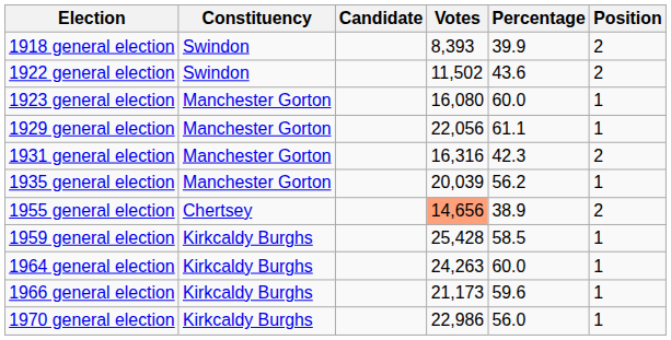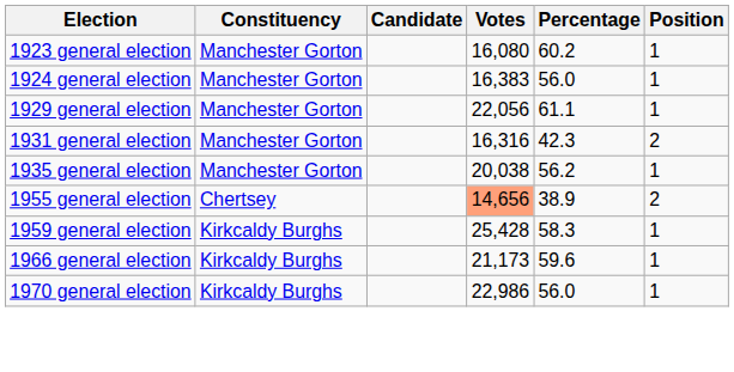 <table class="wikitable sortable">
 <tr>
 <th>Election</th>
 <th>Constituency</th>
 <th>Candidate</th>
 <th>Votes</th>
 <th>Percentage</th>
 <th>Position</th>
 </tr>
 <tr>
-<td><a href='#'>1918 general election</a></td>
-<td><a href='#'>Swindon</a></td>
-<td></td>
-<td>8,393</td>
-<td>39.9</td>
-<td>2</td>
-</tr>
-<tr>
-<td><a href='#'>1922 general election</a></td>
-<td><a href='#'>Swindon</a></td>
-<td></td>
-<td>11,502</td>
-<td>43.6</td>
-<td>2</td>
-</tr>
-<tr>
 <td><a href='#'>1923 general election</a></td>
 <td><a href='#'>Manchester Gorton</a></td>
 <td></td>
 <td>16,080</td>
-<td>60.0</td>
+<td>60.2</td>
+<td>1</td>
+</tr>
+<tr>
+<td><a href='#'>1924 general election</a></td>
+<td><a href='#'>Manchester Gorton</a></td>
+<td></td>
+<td>16,383</td>
+<td>56.0</td>
 <td>1</td>
 </tr>
 <tr>
 <td><a href='#'>1929 general election</a></td>
 <td><a href='#'>Manchester Gorton</a></td>
 <td></td>
 <td>22,056</td>
 <td>61.1</td>
 <td>1</td>
 </tr>
 <tr>
 <td><a href='#'>1931 general election</a></td>
 <td><a href='#'>Manchester Gorton</a></td>
 <td></td>
 <td>16,316</td>
 <td>42.3</td>
 <td>2</td>
 </tr>
 <tr>
 <td><a href='#'>1935 general election</a></td>
 <td><a href='#'>Manchester Gorton</a></td>
 <td></td>
-<td>20,039</td>
+<td>20,038</td>
 <td>56.2</td>
 <td>1</td>
 </tr>
 <tr>
 <td><a href='#'>1955 general election</a></td>
 <td><a href='#'>Chertsey</a></td>
 <td></td>
 <td style="background: lightsalmon;">14,656</td>
 <td>38.9</td>
 <td>2</td>
 </tr>
 <tr>
 <td><a href='#'>1959 general election</a></td>
 <td><a href='#'>Kirkcaldy Burghs</a></td>
 <td></td>
 <td>25,428</td>
-<td>58.5</td>
-<td>1</td>
-</tr>
-<tr>
-<td><a href='#'>1964 general election</a></td>
-<td><a href='#'>Kirkcaldy Burghs</a></td>
-<td></td>
-<td>24,263</td>
-<td>60.0</td>
+<td>58.3</td>
 <td>1</td>
 </tr>
 <tr>
 <td><a href='#'>1966 general election</a></td>
 <td><a href='#'>Kirkcaldy Burghs</a></td>
 <td></td>
 <td>21,173</td>
 <td>59.6</td>
 <td>1</td>
 </tr>
 <tr>
 <td><a href='#'>1970 general election</a></td>
 <td><a href='#'>Kirkcaldy Burghs</a></td>
 <td></td>
 <td>22,986</td>
 <td>56.0</td>
 <td>1</td>
 </tr>
 </table>
